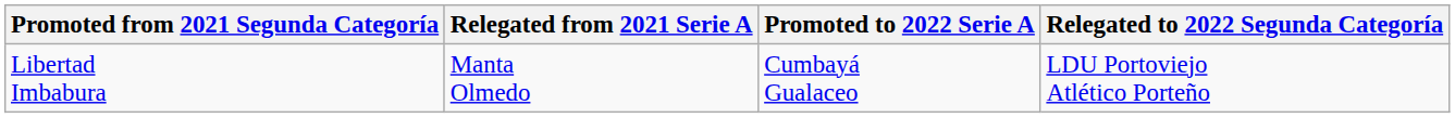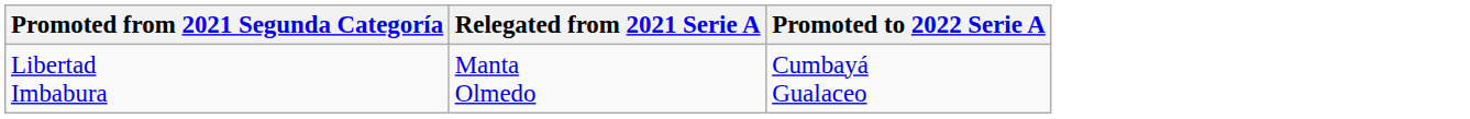 <table class="wikitable">
 <tr>
 <th>Promoted from <a href='#'>2021 Segunda Categoría</a></th>
 <th>Relegated from <a href='#'>2021 Serie A</a></th>
 <th>Promoted to <a href='#'>2022 Serie A</a></th>
-<th>Relegated to <a href='#'>2022 Segunda Categoría</a></th>
 </tr>
 <tr>
 <td><a href='#'>Libertad</a><br><a href='#'>Imbabura</a></td>
 <td><a href='#'>Manta</a><br><a href='#'>Olmedo</a></td>
 <td><a href='#'>Cumbayá</a><br><a href='#'>Gualaceo</a></td>
-<td><a href='#'>LDU Portoviejo</a><br><a href='#'>Atlético Porteño</a></td>
 </tr>
 </table>
